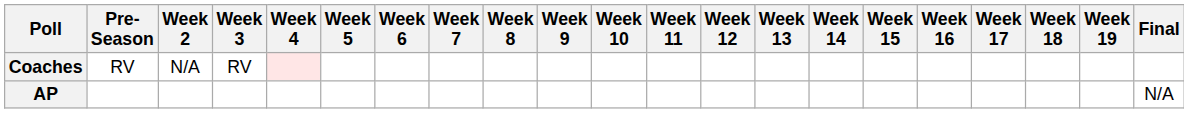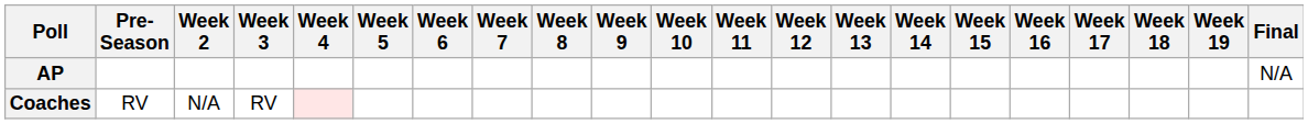 <table class="wikitable" style="white-space:nowrap;font-size:90%">
 <tr>
 <th>Poll</th>
 <th>Pre-<br>Season</th>
 <th>Week<br>2</th>
 <th>Week<br>3</th>
 <th>Week<br>4</th>
 <th>Week<br>5</th>
 <th>Week<br>6</th>
 <th>Week<br>7</th>
 <th>Week<br>8</th>
 <th>Week<br>9</th>
 <th>Week<br>10</th>
 <th>Week<br>11</th>
 <th>Week<br>12</th>
 <th>Week<br>13</th>
 <th>Week<br>14</th>
 <th>Week<br>15</th>
 <th>Week<br>16</th>
 <th>Week<br>17</th>
 <th>Week<br>18</th>
 <th>Week<br>19</th>
 <th>Final</th>
 </tr>
 <tr style="text-align:center;">
+<th>AP</th>
+<td style="background:#FFF;"></td>
+<td style="background:#FFF;"></td>
+<td style="background:#FFF;"></td>
+<td style="background:#FFF;"></td>
+<td style="background:#FFF;"></td>
+<td style="background:#FFF;"></td>
+<td style="background:#FFF;"></td>
+<td style="background:#FFF;"></td>
+<td style="background:#FFF;"></td>
+<td style="background:#FFF;"></td>
+<td style="background:#FFF;"></td>
+<td style="background:#FFF;"></td>
+<td style="background:#FFF;"></td>
+<td style="background:#FFF;"></td>
+<td style="background:#FFF;"></td>
+<td style="background:#FFF;"></td>
+<td style="background:#FFF;"></td>
+<td style="background:#FFF;"></td>
+<td style="background:#FFF;"></td>
+<td style="background:#FFF;">N/A</td>
+</tr>
+<tr style="text-align:center;">
 <th>Coaches</th>
 <td style="background:#FFF;">RV</td>
 <td style="background:#FFF;">N/A</td>
 <td style="background:#FFF;">RV</td>
 <td style="background:#FFE6E6;"></td>
 <td style="background:#FFF;"></td>
 <td style="background:#FFF;"></td>
 <td style="background:#FFF;"></td>
 <td style="background:#FFF;"></td>
 <td style="background:#FFF;"></td>
 <td style="background:#FFF;"></td>
 <td style="background:#FFF;"></td>
 <td style="background:#FFF;"></td>
 <td style="background:#FFF;"></td>
 <td style="background:#FFF;"></td>
 <td style="background:#FFF;"></td>
 <td style="background:#FFF;"></td>
 <td style="background:#FFF;"></td>
 <td style="background:#FFF;"></td>
 <td style="background:#FFF;"></td>
 <td style="background:#FFF;"></td>
 </tr>
-<tr style="text-align:center;">
-<th>AP</th>
-<td style="background:#FFF;"></td>
-<td style="background:#FFF;"></td>
-<td style="background:#FFF;"></td>
-<td style="background:#FFF;"></td>
-<td style="background:#FFF;"></td>
-<td style="background:#FFF;"></td>
-<td style="background:#FFF;"></td>
-<td style="background:#FFF;"></td>
-<td style="background:#FFF;"></td>
-<td style="background:#FFF;"></td>
-<td style="background:#FFF;"></td>
-<td style="background:#FFF;"></td>
-<td style="background:#FFF;"></td>
-<td style="background:#FFF;"></td>
-<td style="background:#FFF;"></td>
-<td style="background:#FFF;"></td>
-<td style="background:#FFF;"></td>
-<td style="background:#FFF;"></td>
-<td style="background:#FFF;"></td>
-<td style="background:#FFF;">N/A</td>
-</tr>
 </table>
